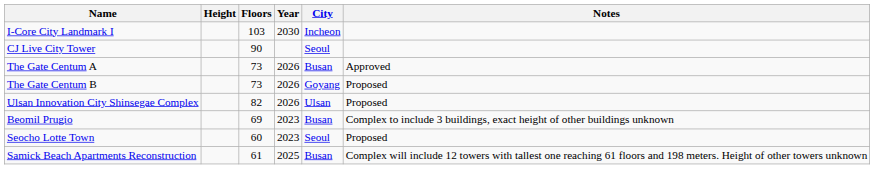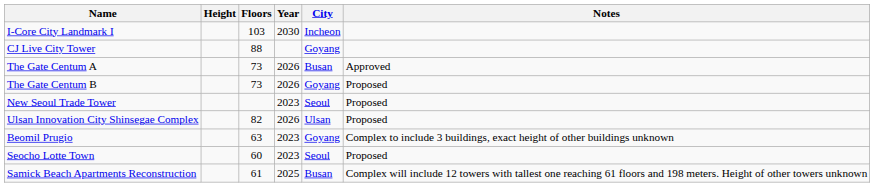 <table class="wikitable sortable">
 <tr>
 <th>Name</th>
 <th>Height</th>
 <th>Floors</th>
 <th>Year</th>
 <th><a href='#'>City</a></th>
 <th class="unsortable">Notes</th>
 </tr>
 <tr>
 <td><a href='#'>I-Core City Landmark I</a></td>
 <td align="center"></td>
 <td align="center">103</td>
 <td align="center">2030</td>
 <td><a href='#'>Incheon</a></td>
 <td></td>
 </tr>
 <tr>
 <td><a href='#'>CJ Live City Tower</a></td>
 <td align="center"></td>
-<td align="center">90</td>
+<td align="center">88</td>
 <td align="center"></td>
-<td><a href='#'>Seoul</a></td>
+<td><a href='#'>Goyang</a></td>
 <td></td>
 </tr>
 <tr>
 <td><a href='#'>The Gate Centum</a> A</td>
 <td align="center"></td>
 <td align="center">73</td>
 <td align="center">2026</td>
 <td><a href='#'>Busan</a></td>
 <td>Approved</td>
 </tr>
 <tr>
 <td><a href='#'>The Gate Centum</a> B</td>
 <td align="center"></td>
 <td align="center">73</td>
 <td align="center">2026</td>
 <td><a href='#'>Goyang</a></td>
 <td>Proposed</td>
 </tr>
 <tr>
+<td><a href='#'>New Seoul Trade Tower</a></td>
+<td align="center"></td>
+<td align="center"></td>
+<td align="center">2023</td>
+<td><a href='#'>Seoul</a></td>
+<td>Proposed</td>
+</tr>
+<tr>
 <td><a href='#'>Ulsan Innovation City Shinsegae Complex</a></td>
 <td align="center"></td>
 <td align="center">82</td>
 <td align="center">2026</td>
 <td><a href='#'>Ulsan</a></td>
 <td>Proposed</td>
 </tr>
 <tr>
 <td><a href='#'>Beomil Prugio</a></td>
 <td align="center"></td>
-<td align="center">69</td>
+<td align="center">63</td>
 <td align="center">2023</td>
-<td><a href='#'>Busan</a></td>
+<td><a href='#'>Goyang</a></td>
 <td>Complex to include 3 buildings, exact height of other buildings unknown</td>
 </tr>
 <tr>
 <td><a href='#'>Seocho Lotte Town</a></td>
 <td align="center"></td>
 <td align="center">60</td>
 <td align="center">2023</td>
 <td><a href='#'>Seoul</a></td>
 <td>Proposed</td>
 </tr>
 <tr>
 <td><a href='#'>Samick Beach Apartments Reconstruction</a></td>
 <td align="center"></td>
 <td align="center">61</td>
 <td align="center">2025</td>
 <td><a href='#'>Busan</a></td>
 <td>Complex will include 12 towers with tallest one reaching 61 floors and 198 meters. Height of other towers unknown</td>
 </tr>
 </table>
